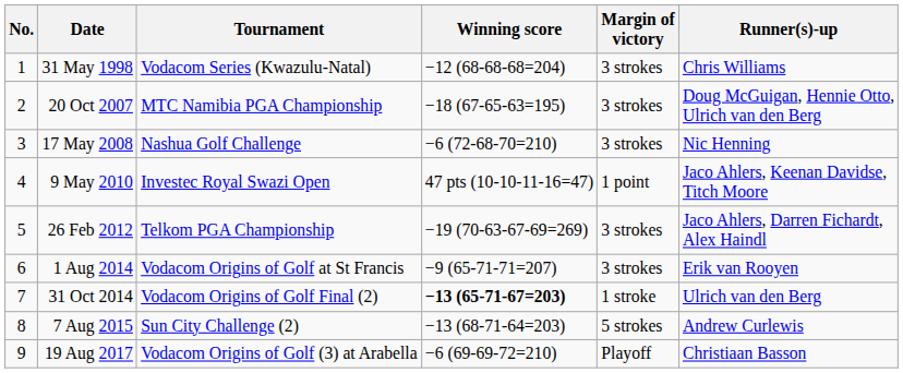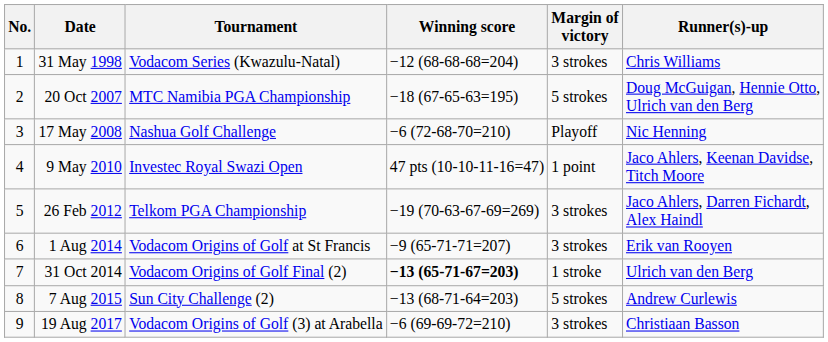 <table class="wikitable" style="font-size:95%;">
 <tr>
 <th>No.</th>
 <th>Date</th>
 <th>Tournament</th>
 <th>Winning score</th>
 <th>Margin of<br>victory</th>
 <th>Runner(s)-up</th>
 </tr>
 <tr>
 <td align=center>1</td>
 <td align=right>31 May <a href='#'>1998</a></td>
 <td><a href='#'>Vodacom Series</a> (Kwazulu-Natal)</td>
 <td>−12 (68-68-68=204)</td>
 <td>3 strokes</td>
 <td> <a href='#'>Chris Williams</a></td>
 </tr>
 <tr>
 <td align=center>2</td>
 <td align=right>20 Oct <a href='#'>2007</a></td>
 <td><a href='#'>MTC Namibia PGA Championship</a></td>
 <td>−18 (67-65-63=195)</td>
-<td>3 strokes</td>
+<td>5 strokes</td>
 <td> <a href='#'>Doug McGuigan</a>,  <a href='#'>Hennie Otto</a>,<br> <a href='#'>Ulrich van den Berg</a></td>
 </tr>
 <tr>
 <td align=center>3</td>
 <td align=right>17 May <a href='#'>2008</a></td>
 <td><a href='#'>Nashua Golf Challenge</a></td>
 <td>−6 (72-68-70=210)</td>
-<td>3 strokes</td>
+<td>Playoff</td>
 <td> <a href='#'>Nic Henning</a></td>
 </tr>
 <tr>
 <td align=center>4</td>
 <td align=right>9 May <a href='#'>2010</a></td>
 <td><a href='#'>Investec Royal Swazi Open</a></td>
 <td>47 pts (10-10-11-16=47)</td>
 <td>1 point</td>
 <td> <a href='#'>Jaco Ahlers</a>,  <a href='#'>Keenan Davidse</a>,<br> <a href='#'>Titch Moore</a></td>
 </tr>
 <tr>
 <td align=center>5</td>
 <td align=right>26 Feb <a href='#'>2012</a></td>
 <td><a href='#'>Telkom PGA Championship</a></td>
 <td>−19 (70-63-67-69=269)</td>
 <td>3 strokes</td>
 <td> <a href='#'>Jaco Ahlers</a>,  <a href='#'>Darren Fichardt</a>,<br> <a href='#'>Alex Haindl</a></td>
 </tr>
 <tr>
 <td align=center>6</td>
 <td align=right>1 Aug <a href='#'>2014</a></td>
 <td><a href='#'>Vodacom Origins of Golf</a> at St Francis</td>
 <td>−9 (65-71-71=207)</td>
 <td>3 strokes</td>
 <td> <a href='#'>Erik van Rooyen</a></td>
 </tr>
 <tr>
 <td align=center>7</td>
 <td align=right>31 Oct 2014</td>
 <td><a href='#'>Vodacom Origins of Golf Final</a> (2)</td>
 <td><strong>−13 (65-71-67=203)</strong></td>
 <td>1 stroke</td>
 <td> <a href='#'>Ulrich van den Berg</a></td>
 </tr>
 <tr>
 <td align=center>8</td>
 <td align=right>7 Aug <a href='#'>2015</a></td>
 <td><a href='#'>Sun City Challenge</a> (2)</td>
 <td>−13 (68-71-64=203)</td>
 <td>5 strokes</td>
 <td> <a href='#'>Andrew Curlewis</a></td>
 </tr>
 <tr>
 <td align=center>9</td>
 <td align=right>19 Aug <a href='#'>2017</a></td>
 <td><a href='#'>Vodacom Origins of Golf</a> (3) at Arabella</td>
 <td>−6 (69-69-72=210)</td>
-<td>Playoff</td>
+<td>3 strokes</td>
 <td> <a href='#'>Christiaan Basson</a></td>
 </tr>
 </table>
